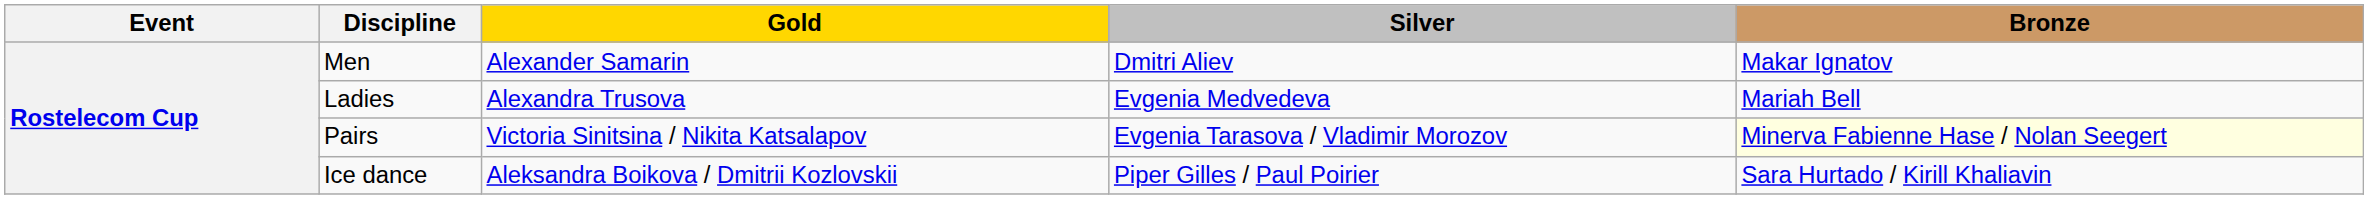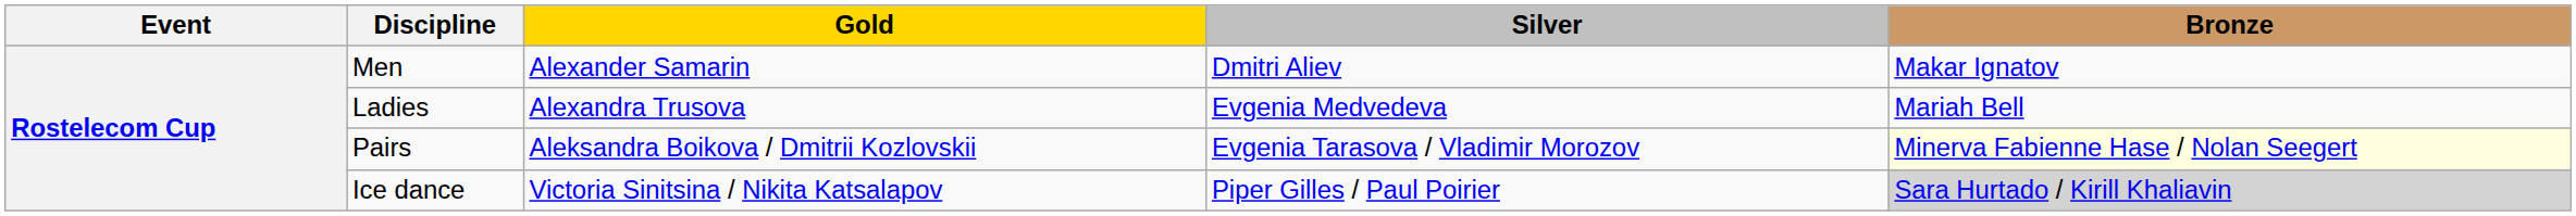 <table class="wikitable unsortable" style="text-align:left; width:100%;">
 <tr>
 <th scope="col" style="width:10%">Event</th>
 <th scope="col" style="width:5%">Discipline</th>
 <td scope="col" style="text-align:center; width:20%; background:gold"><strong>Gold</strong></td>
 <td scope="col" style="text-align:center; width:20%; background:silver"><strong>Silver</strong></td>
 <td scope="col" style="text-align:center; width:20%; background:#c96"><strong>Bronze</strong></td>
 </tr>
 <tr>
 <th scope="row" style="text-align:left" rowspan="4"> <a href='#'>Rostelecom Cup</a></th>
 <td>Men</td>
 <td> <a href='#'>Alexander Samarin</a></td>
 <td> <a href='#'>Dmitri Aliev</a></td>
 <td> <a href='#'>Makar Ignatov</a></td>
 </tr>
 <tr>
 <td>Ladies</td>
 <td> <a href='#'>Alexandra Trusova</a></td>
 <td> <a href='#'>Evgenia Medvedeva</a></td>
 <td> <a href='#'>Mariah Bell</a></td>
 </tr>
 <tr>
 <td>Pairs</td>
-<td> <a href='#'>Victoria Sinitsina</a> / <a href='#'>Nikita Katsalapov</a></td>
+<td> <a href='#'>Aleksandra Boikova</a> / <a href='#'>Dmitrii Kozlovskii</a></td>
 <td> <a href='#'>Evgenia Tarasova</a> / <a href='#'>Vladimir Morozov</a></td>
 <td style="background: lightyellow;"> <a href='#'>Minerva Fabienne Hase</a> / <a href='#'>Nolan Seegert</a></td>
 </tr>
 <tr>
 <td>Ice dance</td>
-<td> <a href='#'>Aleksandra Boikova</a> / <a href='#'>Dmitrii Kozlovskii</a></td>
+<td> <a href='#'>Victoria Sinitsina</a> / <a href='#'>Nikita Katsalapov</a></td>
 <td> <a href='#'>Piper Gilles</a> / <a href='#'>Paul Poirier</a></td>
-<td> <a href='#'>Sara Hurtado</a> / <a href='#'>Kirill Khaliavin</a></td>
+<td style="background: lightgrey;"> <a href='#'>Sara Hurtado</a> / <a href='#'>Kirill Khaliavin</a></td>
 </tr>
 </table>
